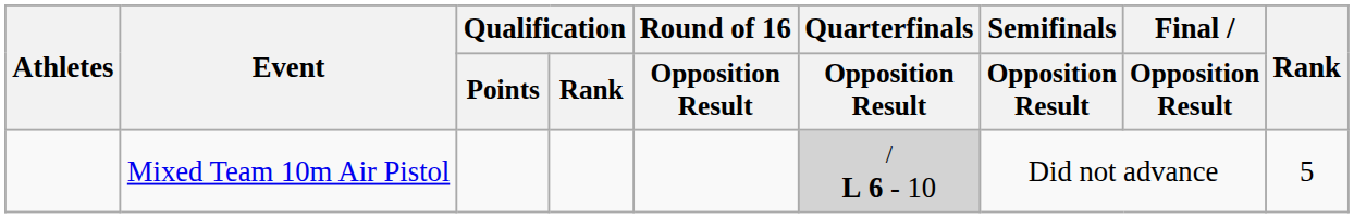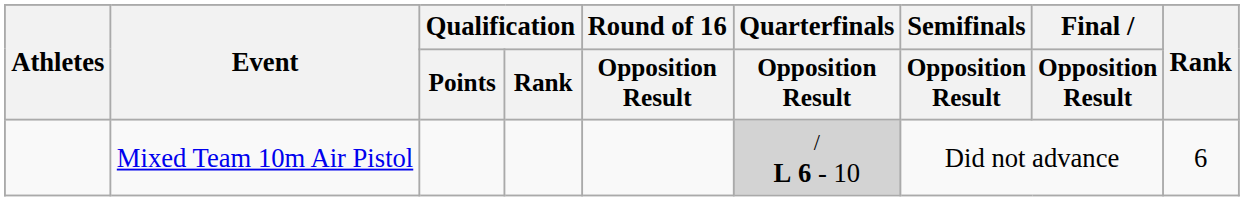 <table class="wikitable" style="font-size:90%;">
 <tr>
 <th rowspan=2>Athletes</th>
 <th rowspan=2>Event</th>
 <th colspan=2>Qualification</th>
 <th>Round of 16</th>
 <th>Quarterfinals</th>
 <th>Semifinals</th>
 <th>Final / </th>
 <th rowspan=2>Rank</th>
 </tr>
 <tr style="font-size:95%">
 <th>Points</th>
 <th>Rank</th>
 <th>Opposition<br>Result</th>
 <th>Opposition<br>Result</th>
 <th>Opposition<br>Result</th>
 <th>Opposition<br>Result</th>
 </tr>
 <tr align=center>
 <td align=left><br></td>
 <td align=left><a href='#'>Mixed Team 10m Air Pistol</a></td>
 <td></td>
 <td></td>
 <td></td>
 <td style="background: lightgrey;"><small>/</small> <br><strong>L</strong> <strong>6</strong> - 10</td>
 <td colspan=2>Did not advance</td>
-<td>5</td>
+<td>6</td>
 </tr>
 </table>
